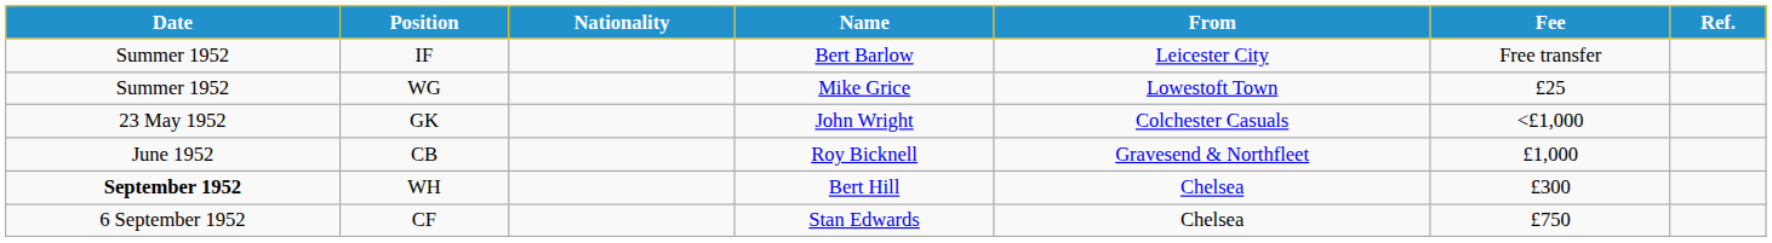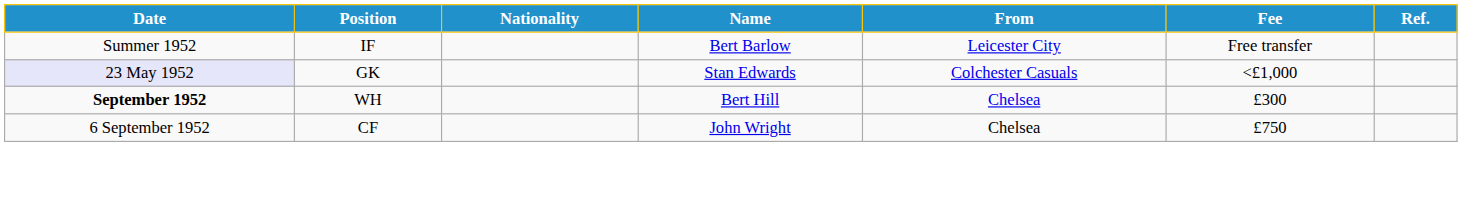 <table class="wikitable" style="text-align:center; font-size:90%; width:100%;">
 <tr>
 <th style="background:#2191CC; color:white; border:1px solid #F7C408; text-align:center;">Date</th>
 <th style="background:#2191CC; color:white; border:1px solid #F7C408; text-align:center;">Position</th>
 <th style="background:#2191CC; color:white; border:1px solid #F7C408; text-align:center;">Nationality</th>
 <th style="background:#2191CC; color:white; border:1px solid #F7C408; text-align:center;">Name</th>
 <th style="background:#2191CC; color:white; border:1px solid #F7C408; text-align:center;">From</th>
 <th style="background:#2191CC; color:white; border:1px solid #F7C408; text-align:center;">Fee</th>
 <th style="background:#2191CC; color:white; border:1px solid #F7C408; text-align:center;">Ref.</th>
 </tr>
 <tr>
 <td>Summer 1952</td>
 <td>IF</td>
 <td></td>
 <td><a href='#'>Bert Barlow</a></td>
 <td> <a href='#'>Leicester City</a></td>
 <td>Free transfer</td>
 <td></td>
 </tr>
 <tr>
-<td>Summer 1952</td>
-<td>WG</td>
-<td></td>
-<td><a href='#'>Mike Grice</a></td>
-<td> <a href='#'>Lowestoft Town</a></td>
-<td>£25</td>
-<td></td>
-</tr>
-<tr>
-<td>23 May 1952</td>
+<td style="background: lavender;">23 May 1952</td>
 <td>GK</td>
 <td></td>
-<td><a href='#'>John Wright</a></td>
+<td><a href='#'>Stan Edwards</a></td>
 <td> <a href='#'>Colchester Casuals</a></td>
 <td><£1,000</td>
-<td></td>
-</tr>
-<tr>
-<td>June 1952</td>
-<td>CB</td>
-<td></td>
-<td><a href='#'>Roy Bicknell</a></td>
-<td> <a href='#'>Gravesend & Northfleet</a></td>
-<td>£1,000</td>
 <td></td>
 </tr>
 <tr>
 <td><strong>September 1952</strong></td>
 <td>WH</td>
 <td></td>
 <td><a href='#'>Bert Hill</a></td>
 <td> <a href='#'>Chelsea</a></td>
 <td>£300</td>
 <td></td>
 </tr>
 <tr>
 <td>6 September 1952</td>
 <td>CF</td>
 <td></td>
-<td><a href='#'>Stan Edwards</a></td>
+<td><a href='#'>John Wright</a></td>
 <td> Chelsea</td>
 <td>£750</td>
 <td></td>
 </tr>
 </table>
